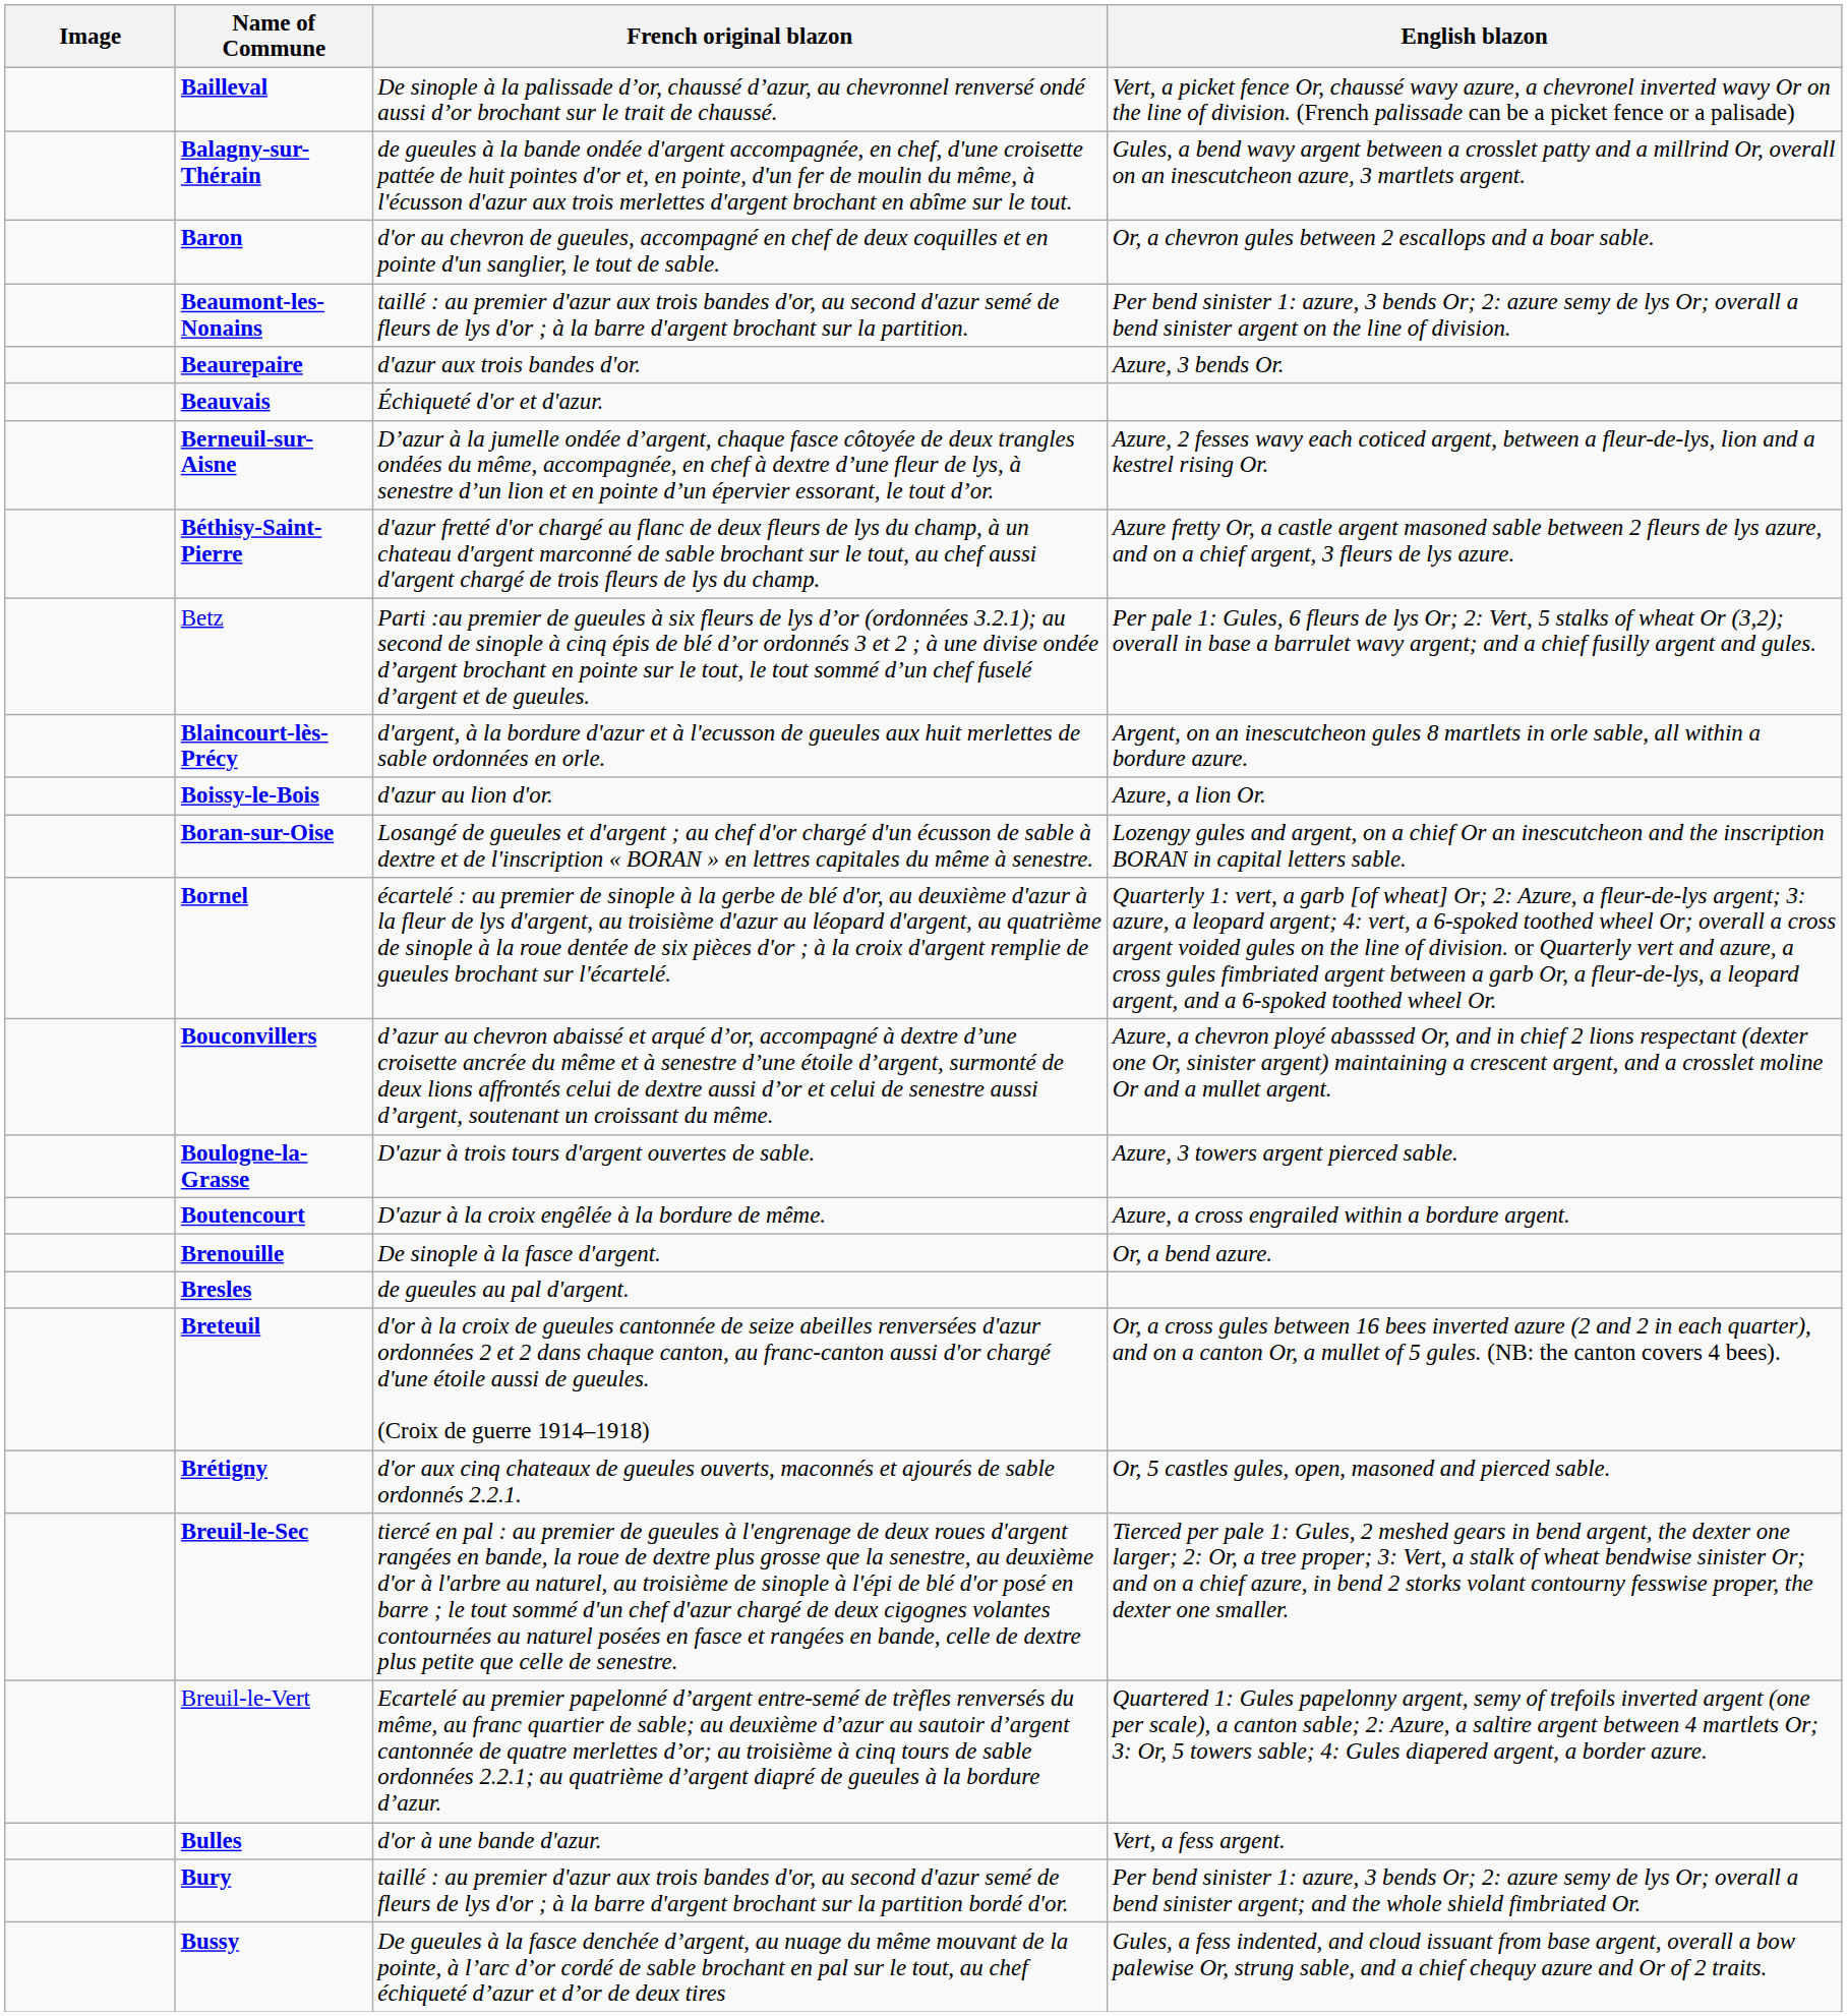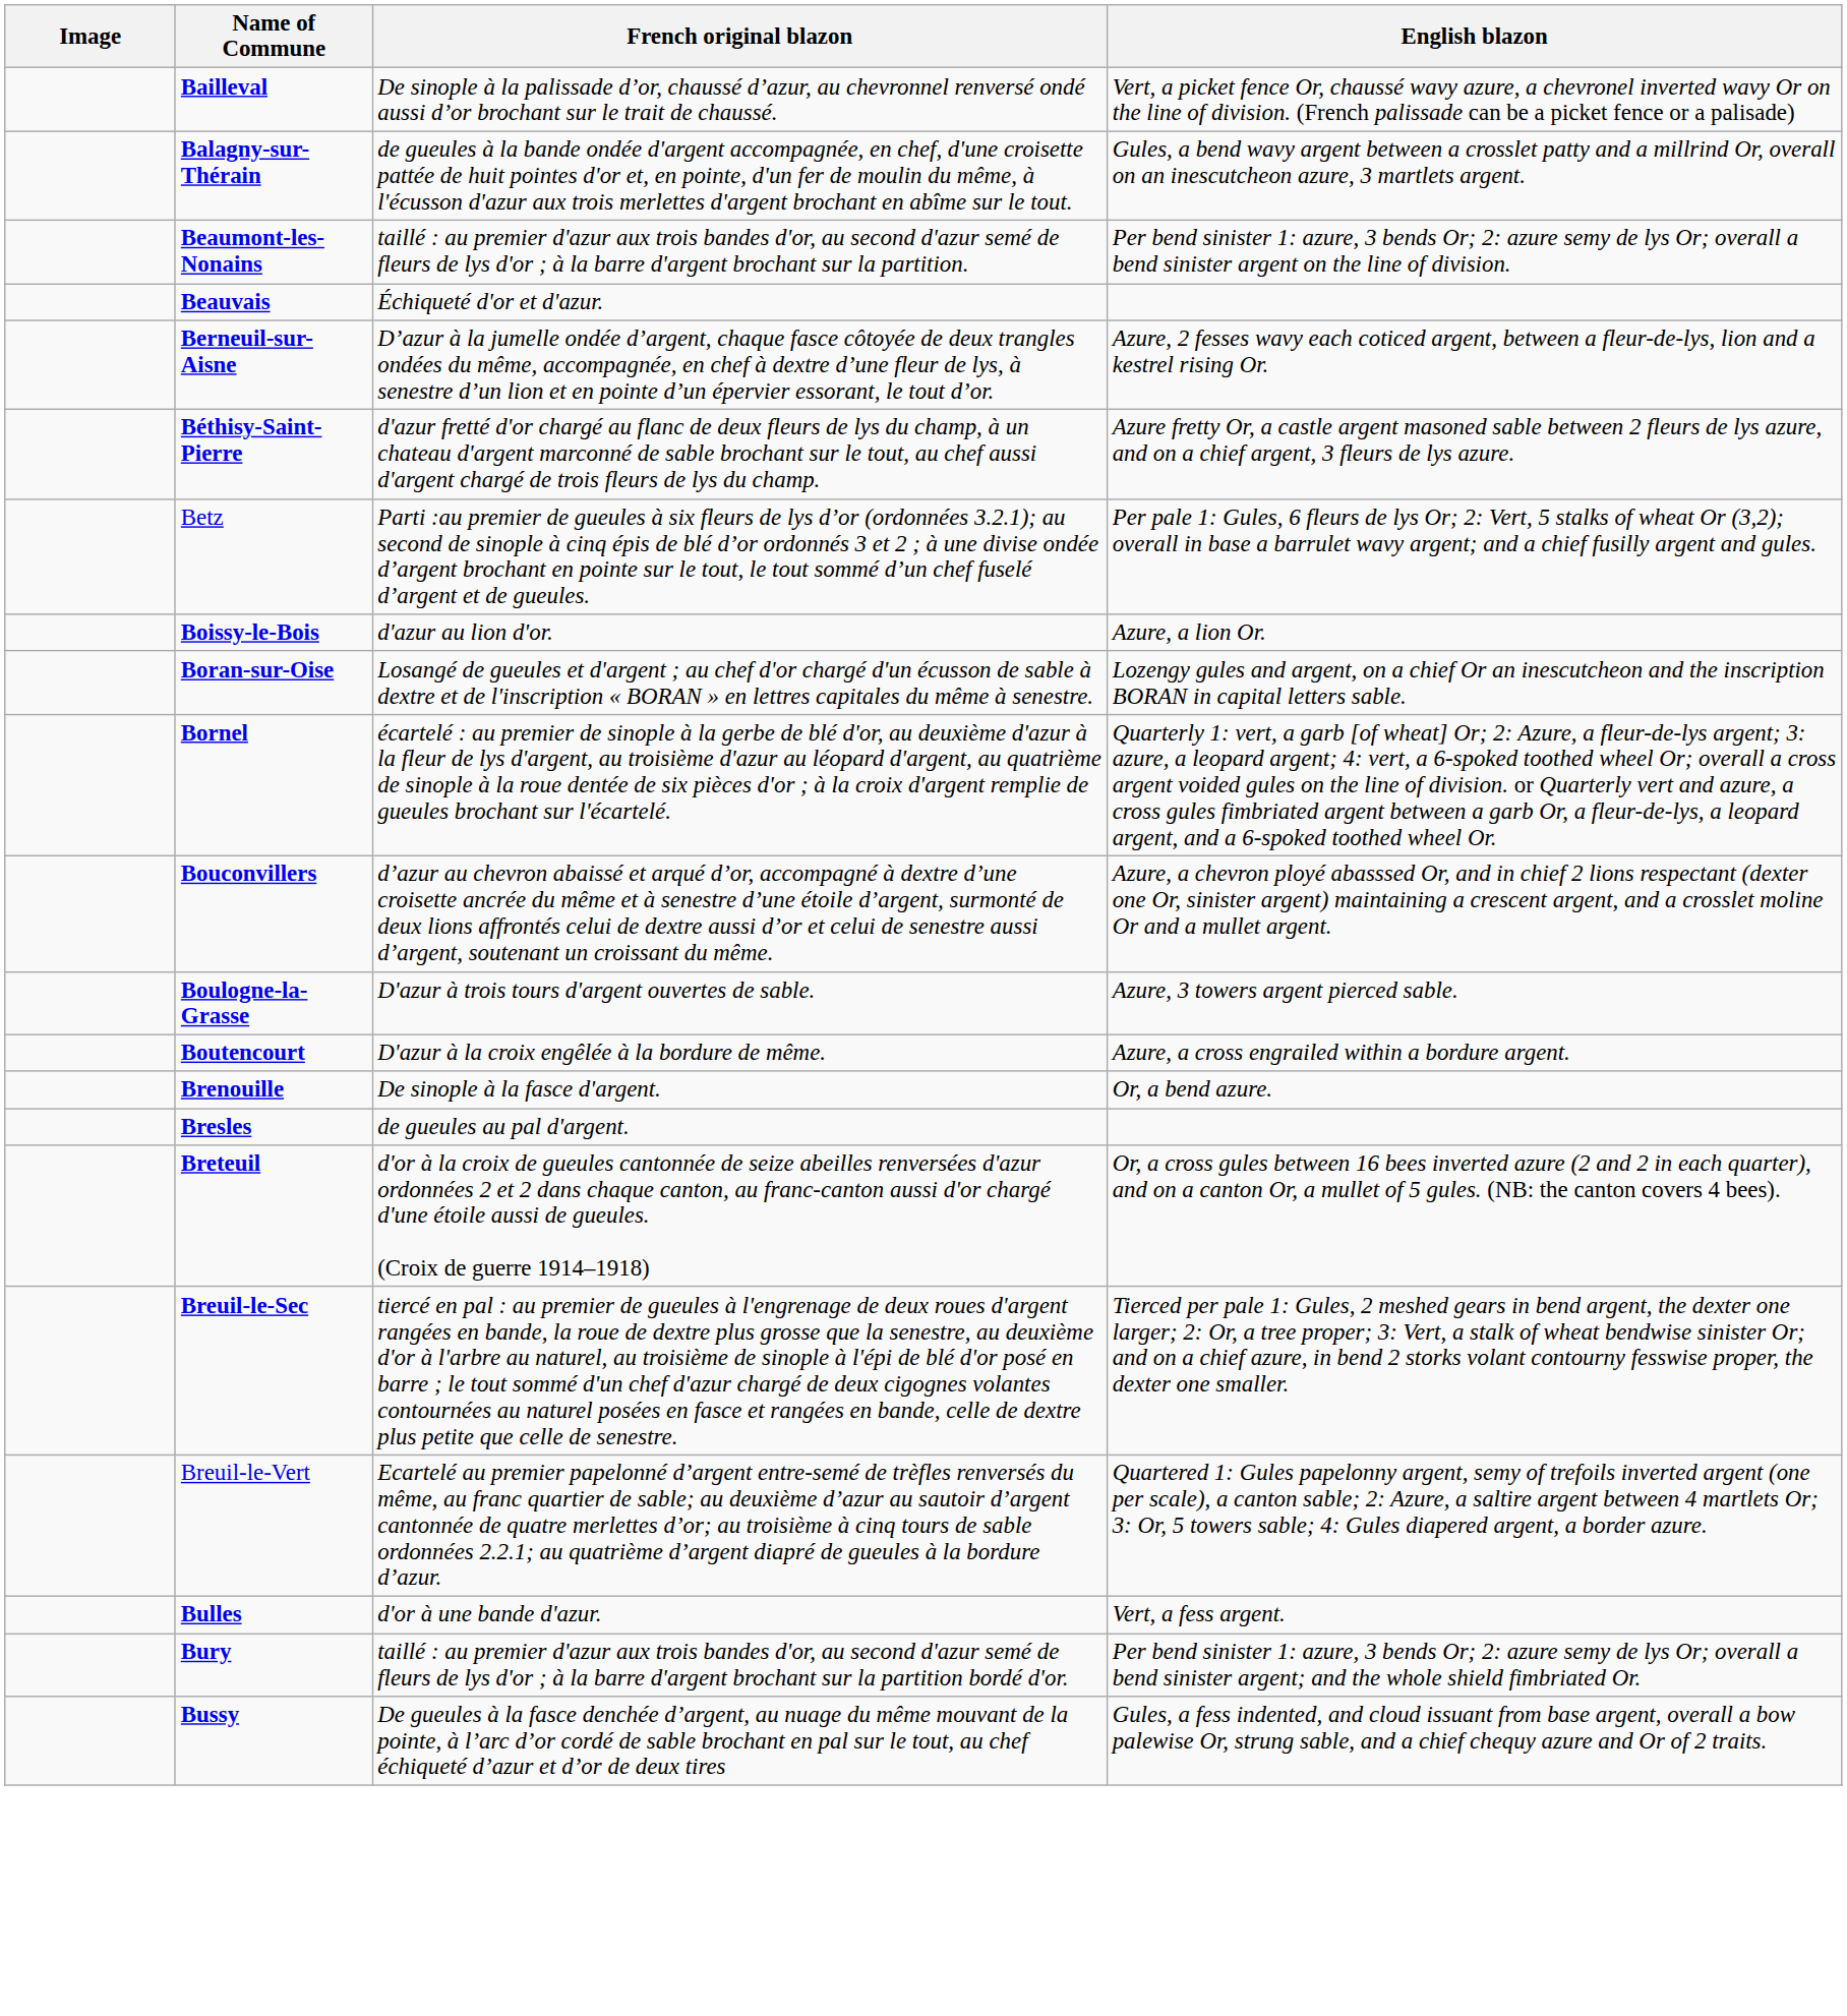 <table class="wikitable" style="width:100%;">
 <tr>
 <th style="width:110px;">Image</th>
 <th>Name of Commune</th>
 <th style="width:40%;">French original blazon</th>
 <th style="width:40%;">English blazon</th>
 </tr>
 <tr valign=top>
 <td align=center></td>
 <td><strong><a href='#'>Bailleval</a></strong></td>
 <td><em>De sinople à la palissade d’or, chaussé d’azur, au chevronnel renversé ondé aussi d’or brochant sur le trait de chaussé.</em></td>
 <td><em>Vert, a picket fence Or, chaussé wavy azure, a chevronel inverted wavy Or on the line of division.</em> (French <em>palissade</em> can be a picket fence or a palisade)</td>
 </tr>
 <tr valign=top>
 <td align=center></td>
 <td><strong><a href='#'>Balagny-sur-Thérain</a></strong></td>
 <td><em>de gueules à la bande ondée d'argent accompagnée, en chef, d'une croisette pattée de huit pointes d'or et, en pointe, d'un fer de moulin du même, à l'écusson d'azur aux trois merlettes d'argent brochant en abîme sur le tout.</em></td>
 <td><em>Gules, a bend wavy argent between a crosslet patty and a millrind Or, overall on an inescutcheon azure, 3 martlets argent.</em></td>
 </tr>
 <tr valign=top>
-<td align=center></td>
-<td><strong><a href='#'>Baron</a></strong></td>
-<td><em>d'or au chevron de gueules, accompagné en chef de deux coquilles et en pointe d'un sanglier, le tout de sable.</em></td>
-<td><em>Or, a chevron gules between 2 escallops and a boar sable.</em></td>
-</tr>
-<tr valign=top>
 <td align=center><br></td>
 <td><strong><a href='#'>Beaumont-les-Nonains</a></strong></td>
 <td><em>taillé : au premier d'azur aux trois bandes d'or, au second d'azur semé de fleurs de lys d'or ; à la barre d'argent brochant sur la partition.</em></td>
 <td><em>Per bend sinister 1: azure, 3 bends Or; 2: azure semy de lys Or; overall a bend sinister argent on the line of division.</em></td>
-</tr>
-<tr valign=top>
-<td align=center></td>
-<td><strong><a href='#'>Beaurepaire</a></strong></td>
-<td><em>d'azur aux trois bandes d'or.</em></td>
-<td><em>Azure, 3 bends Or.</em></td>
 </tr>
 <tr valign=top>
 <td align=center></td>
 <td><strong><a href='#'>Beauvais</a></strong></td>
 <td><em>Échiqueté d'or et d'azur.</em></td>
 <td></td>
 </tr>
 <tr valign=top>
 <td align=center><br></td>
 <td><strong><a href='#'>Berneuil-sur-Aisne</a></strong></td>
 <td><em>D’azur à la jumelle ondée d’argent, chaque fasce côtoyée de deux trangles ondées du même, accompagnée, en chef à dextre d’une fleur de lys, à senestre d’un lion et en pointe d’un épervier essorant, le tout d’or.</em></td>
 <td><em>Azure, 2 fesses wavy each coticed argent, between a fleur-de-lys, lion and a kestrel rising Or.</em></td>
 </tr>
 <tr valign=top>
 <td align=center></td>
 <td><strong><a href='#'>Béthisy-Saint-Pierre</a></strong></td>
 <td><em>d'azur fretté d'or chargé au flanc de deux fleurs de lys du champ, à un chateau d'argent marconné de sable brochant sur le tout, au chef aussi d'argent chargé de trois fleurs de lys du champ.</em></td>
 <td><em>Azure fretty Or, a castle argent masoned sable between 2 fleurs de lys azure, and on a chief argent, 3 fleurs de lys azure.</em></td>
 </tr>
 <tr valign=top>
 <td align=center><br></td>
 <td><a href='#'>Betz</a></td>
 <td><em>Parti :au premier de gueules à six fleurs de lys d’or (ordonnées 3.2.1); au second de sinople à cinq épis de blé d’or ordonnés 3 et 2 ; à une divise ondée d’argent brochant en pointe sur le tout, le tout sommé d’un chef fuselé d’argent et de gueules.</em></td>
 <td><em>Per pale 1: Gules, 6 fleurs de lys Or; 2: Vert, 5 stalks of wheat Or (3,2); overall in base a barrulet wavy argent; and a chief fusilly argent and gules.</em></td>
-</tr>
-<tr valign=top>
-<td align=center></td>
-<td><strong><a href='#'>Blaincourt-lès-Précy</a></strong></td>
-<td><em>d'argent, à la bordure d'azur et à l'ecusson de gueules aux huit merlettes de sable ordonnées en orle.</em> </td>
-<td><em>Argent, on an inescutcheon gules 8 martlets in orle sable, all within a bordure azure.</em></td>
 </tr>
 <tr valign=top>
 <td align=center></td>
 <td><strong><a href='#'>Boissy-le-Bois</a></strong></td>
 <td><em>d'azur au lion d'or.</em></td>
 <td><em>Azure, a lion Or.</em></td>
 </tr>
 <tr valign=top>
 <td align=center></td>
 <td><strong><a href='#'>Boran-sur-Oise</a></strong></td>
 <td><em>Losangé de gueules et d'argent ; au chef d'or chargé d'un écusson de sable à dextre et de l'inscription « BORAN » en lettres capitales du même à senestre.</em></td>
 <td><em>Lozengy gules and argent, on a chief Or an inescutcheon and the inscription BORAN in capital letters sable.</em></td>
 </tr>
 <tr valign=top>
 <td align=center></td>
 <td><strong><a href='#'>Bornel</a></strong></td>
 <td><em>écartelé : au premier de sinople à la gerbe de blé d'or, au deuxième d'azur à la fleur de lys d'argent, au troisième d'azur au léopard d'argent, au quatrième de sinople à la roue dentée de six pièces d'or ; à la croix d'argent remplie de gueules brochant sur l'écartelé.</em></td>
 <td><em>Quarterly 1: vert, a garb [of wheat] Or; 2: Azure, a fleur-de-lys argent; 3: azure, a leopard argent; 4: vert, a 6-spoked toothed wheel Or; overall a cross argent voided gules on the line of division.</em> or <em>Quarterly vert and azure, a cross gules fimbriated argent between a garb Or, a fleur-de-lys, a leopard argent, and a 6-spoked toothed wheel Or.</em></td>
 </tr>
 <tr valign=top>
 <td align=center><br></td>
 <td><strong><a href='#'>Bouconvillers</a></strong></td>
 <td><em>d’azur au chevron abaissé et arqué d’or, accompagné à dextre d’une croisette ancrée du même et à senestre d’une étoile d’argent, surmonté de deux lions affrontés celui de dextre aussi d’or et celui de senestre aussi d’argent, soutenant un croissant du même.</em></td>
 <td><em>Azure, a chevron ployé abasssed Or, and in chief 2 lions respectant (dexter one Or, sinister argent) maintaining a crescent argent, and a crosslet moline Or and a mullet argent.</em></td>
 </tr>
 <tr valign=top>
 <td align=center></td>
 <td><strong><a href='#'>Boulogne-la-Grasse</a></strong></td>
 <td><em>D'azur à trois tours d'argent ouvertes de sable.</em></td>
 <td><em>Azure, 3 towers argent pierced sable.</em></td>
 </tr>
 <tr valign=top>
 <td align=center></td>
 <td><strong><a href='#'>Boutencourt</a></strong></td>
 <td><em>D'azur à la croix engêlée à la bordure de même.</em></td>
 <td><em>Azure, a cross engrailed within a bordure argent.</em></td>
 </tr>
 <tr valign=top>
 <td align=center></td>
 <td><strong><a href='#'>Brenouille</a></strong></td>
 <td><em>De sinople à la fasce d'argent.</em></td>
 <td><em>Or, a bend azure.</em></td>
 </tr>
 <tr valign=top>
 <td align=center></td>
 <td><strong><a href='#'>Bresles</a></strong></td>
 <td><em>de gueules au pal d'argent.</em></td>
 <td></td>
 </tr>
 <tr valign=top>
 <td align=center></td>
 <td><strong><a href='#'>Breteuil</a></strong></td>
 <td><em>d'or à la croix de gueules cantonnée de seize abeilles renversées d'azur ordonnées 2 et 2 dans chaque canton, au franc-canton aussi d'or chargé d'une étoile aussi de gueules.</em> <br><br>(Croix de guerre 1914–1918)</td>
 <td><em>Or, a cross gules between 16 bees inverted azure (2 and 2 in each quarter), and on a canton Or, a mullet of 5 gules.</em> (NB: the canton covers 4 bees).</td>
 </tr>
 <tr valign=top>
 <td align=center></td>
-<td><strong><a href='#'>Brétigny</a></strong></td>
-<td><em>d'or aux cinq chateaux de gueules ouverts, maconnés et ajourés de sable ordonnés 2.2.1.</em></td>
-<td><em>Or, 5 castles gules, open, masoned and pierced sable.</em></td>
-</tr>
-<tr valign=top>
-<td align=center></td>
 <td><strong><a href='#'>Breuil-le-Sec</a></strong></td>
 <td><em>tiercé en pal : au premier de gueules à l'engrenage de deux roues d'argent rangées en bande, la roue de dextre plus grosse que la senestre, au deuxième d'or à l'arbre au naturel, au troisième de sinople à l'épi de blé d'or posé en barre ; le tout sommé d'un chef d'azur chargé de deux cigognes volantes contournées au naturel posées en fasce et rangées en bande, celle de dextre plus petite que celle de senestre.</em></td>
 <td><em>Tierced per pale 1: Gules, 2 meshed gears in bend argent, the dexter one larger; 2: Or, a tree proper; 3: Vert, a stalk of wheat bendwise sinister Or; and on a chief azure, in bend 2 storks volant contourny fesswise proper, the dexter one smaller.</em></td>
 </tr>
 <tr valign=top>
 <td align=center><br></td>
 <td><a href='#'>Breuil-le-Vert</a></td>
 <td><em>Ecartelé au premier papelonné d’argent entre-semé de trèfles renversés du même, au franc quartier de sable; au deuxième d’azur au sautoir d’argent cantonnée de quatre merlettes d’or; au troisième à cinq tours de sable ordonnées 2.2.1; au quatrième d’argent diapré de gueules à la bordure d’azur.</em> </td>
 <td><em>Quartered 1: Gules papelonny argent, semy of trefoils inverted argent (one per scale), a canton sable; 2: Azure, a saltire argent between 4 martlets Or; 3: Or, 5 towers sable; 4: Gules diapered argent, a border azure.</em></td>
 </tr>
 <tr valign=top>
 <td align=center></td>
 <td><strong><a href='#'>Bulles</a></strong></td>
 <td><em>d'or à une bande d'azur.</em> </td>
 <td><em>Vert, a fess argent.</em></td>
 </tr>
 <tr valign=top>
 <td align=center><br></td>
 <td><strong><a href='#'>Bury</a></strong></td>
 <td><em>taillé : au premier d'azur aux trois bandes d'or, au second d'azur semé de fleurs de lys d'or ; à la barre d'argent brochant sur la partition bordé d'or.</em></td>
 <td><em>Per bend sinister 1: azure, 3 bends Or; 2: azure semy de lys Or; overall a bend sinister argent; and the whole shield fimbriated Or.</em></td>
 </tr>
 <tr valign=top>
 <td align=center><br></td>
 <td><strong><a href='#'>Bussy</a></strong></td>
 <td><em>De gueules à la fasce denchée d’argent, au nuage du même mouvant de la pointe, à l’arc d’or cordé de sable brochant en pal sur le tout, au chef échiqueté d’azur et d’or de deux tires</em></td>
 <td><em>Gules, a fess indented, and cloud issuant from base argent, overall a bow palewise Or, strung sable, and a chief chequy azure and Or of 2 traits.</em></td>
 </tr>
 </table>
